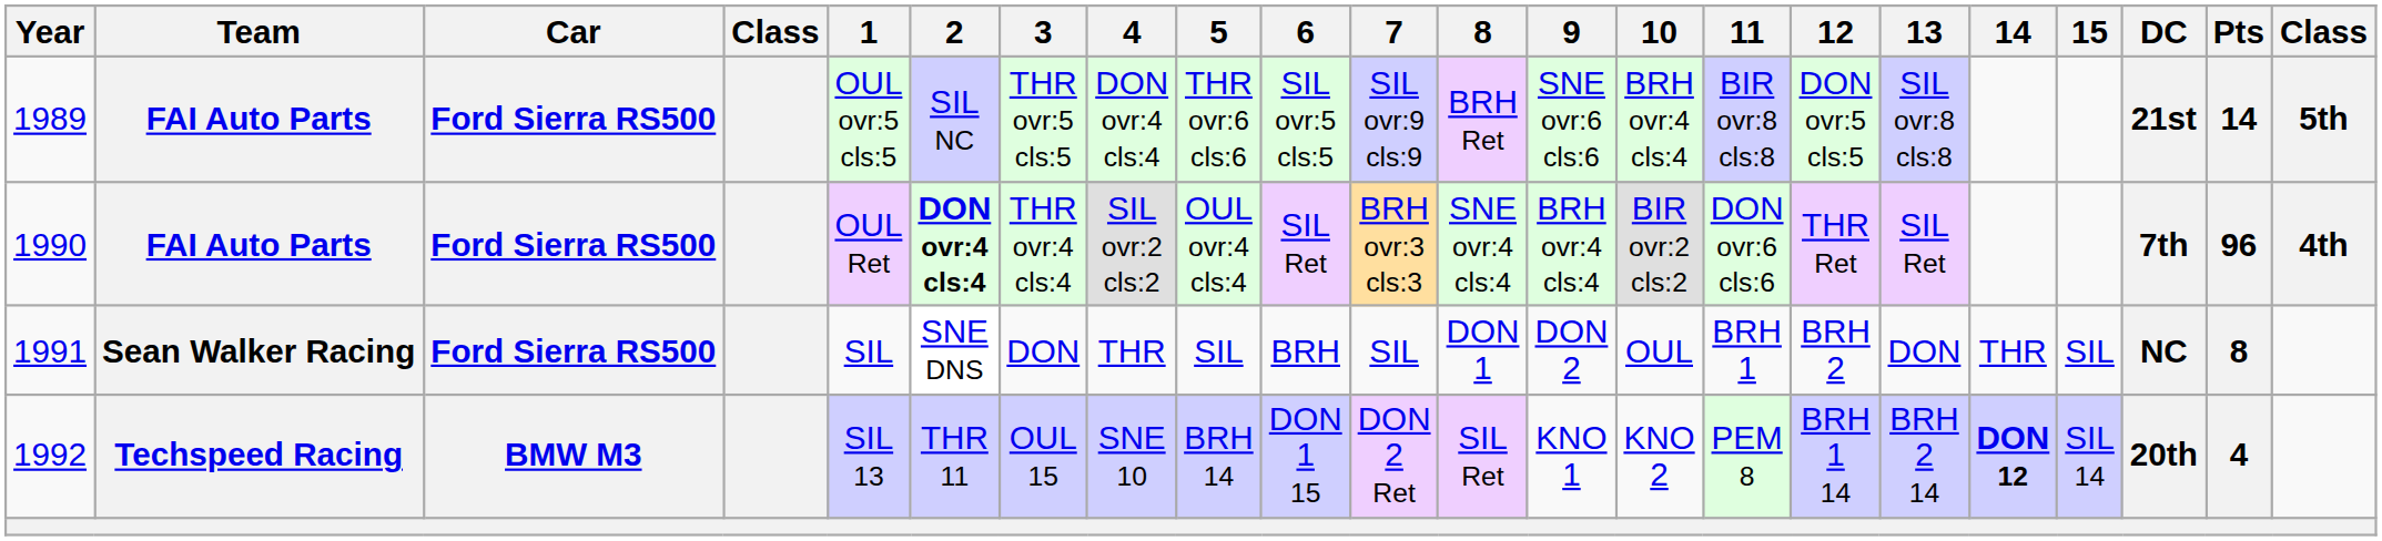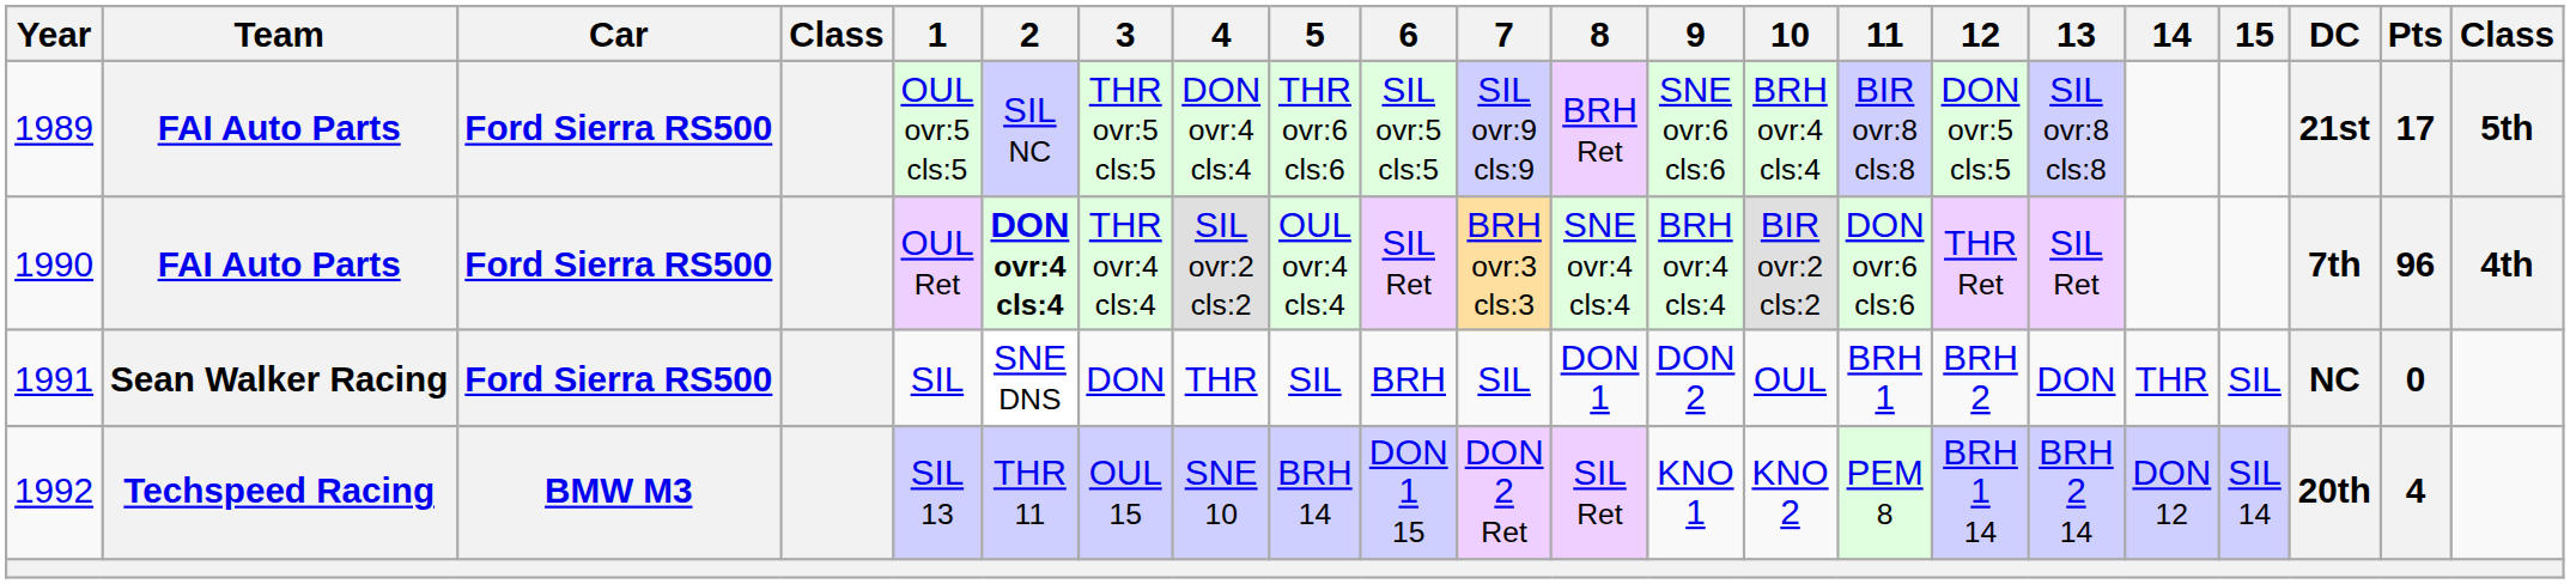 <table class="wikitable" style="text-align:center; font-size:85%">
 <tr>
 <th>Year</th>
 <th>Team</th>
 <th>Car</th>
 <th>Class</th>
 <th>1</th>
 <th>2</th>
 <th>3</th>
 <th>4</th>
 <th>5</th>
 <th>6</th>
 <th>7</th>
 <th>8</th>
 <th>9</th>
 <th>10</th>
 <th>11</th>
 <th>12</th>
 <th>13</th>
 <th>14</th>
 <th>15</th>
 <th>DC</th>
 <th>Pts</th>
 <th>Class</th>
 </tr>
 <tr>
 <td><a href='#'>1989</a></td>
 <th><a href='#'>FAI Auto Parts</a></th>
 <th><a href='#'>Ford Sierra RS500</a></th>
 <th><span></span></th>
 <td style="background:#DFFFDF;"><a href='#'>OUL</a><br><small>ovr:5<br>cls:5</small></td>
 <td style="background:#CFCFFF;"><a href='#'>SIL</a><br><small>NC</small></td>
 <td style="background:#DFFFDF;"><a href='#'>THR</a><br><small>ovr:5<br>cls:5</small></td>
 <td style="background:#DFFFDF;"><a href='#'>DON</a><br><small>ovr:4<br>cls:4</small></td>
 <td style="background:#DFFFDF;"><a href='#'>THR</a><br><small>ovr:6<br>cls:6</small></td>
 <td style="background:#DFFFDF;"><a href='#'>SIL</a><br><small>ovr:5<br>cls:5</small></td>
 <td style="background:#CFCFFF;"><a href='#'>SIL</a><br><small>ovr:9<br>cls:9</small></td>
 <td style="background:#EFCFFF;"><a href='#'>BRH</a><br><small>Ret</small></td>
 <td style="background:#DFFFDF;"><a href='#'>SNE</a><br><small>ovr:6<br>cls:6</small></td>
 <td style="background:#DFFFDF;"><a href='#'>BRH</a><br><small>ovr:4<br>cls:4</small></td>
 <td style="background:#CFCFFF;"><a href='#'>BIR</a><br><small>ovr:8<br>cls:8</small></td>
 <td style="background:#DFFFDF;"><a href='#'>DON</a><br><small>ovr:5<br>cls:5</small></td>
 <td style="background:#CFCFFF;"><a href='#'>SIL</a><br><small>ovr:8<br>cls:8</small></td>
 <td></td>
 <td></td>
 <th>21st</th>
-<th>14</th>
+<th>17</th>
 <th>5th</th>
 </tr>
 <tr>
 <td><a href='#'>1990</a></td>
 <th><a href='#'>FAI Auto Parts</a></th>
 <th><a href='#'>Ford Sierra RS500</a></th>
 <th><span></span></th>
 <td style="background:#EFCFFF;"><a href='#'>OUL</a><br><small>Ret</small></td>
 <td style="background:#DFFFDF;"><strong><a href='#'>DON</a><br><small>ovr:4<br>cls:4</small></strong></td>
 <td style="background:#DFFFDF;"><a href='#'>THR</a><br><small>ovr:4<br>cls:4</small></td>
 <td style="background:#DFDFDF;"><a href='#'>SIL</a><br><small>ovr:2<br>cls:2</small></td>
 <td style="background:#DFFFDF;"><a href='#'>OUL</a><br><small>ovr:4<br>cls:4</small></td>
 <td style="background:#EFCFFF;"><a href='#'>SIL</a><br><small>Ret</small></td>
 <td style="background:#FFDF9F;"><a href='#'>BRH</a><br><small>ovr:3<br>cls:3</small></td>
 <td style="background:#DFFFDF;"><a href='#'>SNE</a><br><small>ovr:4<br>cls:4</small></td>
 <td style="background:#DFFFDF;"><a href='#'>BRH</a><br><small>ovr:4<br>cls:4</small></td>
 <td style="background:#DFDFDF;"><a href='#'>BIR</a><br><small>ovr:2<br>cls:2</small></td>
 <td style="background:#DFFFDF;"><a href='#'>DON</a><br><small>ovr:6<br>cls:6</small></td>
 <td style="background:#EFCFFF;"><a href='#'>THR</a><br><small>Ret</small></td>
 <td style="background:#EFCFFF;"><a href='#'>SIL</a><br><small>Ret</small></td>
 <td></td>
 <td></td>
 <th>7th</th>
 <th>96</th>
 <th>4th</th>
 </tr>
 <tr>
 <td><a href='#'>1991</a></td>
 <th>Sean Walker Racing</th>
 <th><a href='#'>Ford Sierra RS500</a></th>
 <th></th>
 <td><a href='#'>SIL</a></td>
 <td style="background:#FFFFFF;"><a href='#'>SNE</a><br><small>DNS</small></td>
 <td><a href='#'>DON</a></td>
 <td><a href='#'>THR</a></td>
 <td><a href='#'>SIL</a></td>
 <td><a href='#'>BRH</a></td>
 <td><a href='#'>SIL</a></td>
 <td><a href='#'>DON<br>1</a></td>
 <td><a href='#'>DON<br>2</a></td>
 <td><a href='#'>OUL</a></td>
 <td><a href='#'>BRH<br>1</a></td>
 <td><a href='#'>BRH<br>2</a></td>
 <td><a href='#'>DON</a></td>
 <td><a href='#'>THR</a></td>
 <td><a href='#'>SIL</a></td>
 <th>NC</th>
-<th>8</th>
+<th>0</th>
 </tr>
 <tr>
 <td><a href='#'>1992</a></td>
 <th><a href='#'>Techspeed Racing</a></th>
 <th><a href='#'>BMW M3</a></th>
 <th></th>
 <td style="background:#CFCFFF;"><a href='#'>SIL</a><br><small>13</small></td>
 <td style="background:#CFCFFF;"><a href='#'>THR</a><br><small>11</small></td>
 <td style="background:#CFCFFF;"><a href='#'>OUL</a><br><small>15</small></td>
 <td style="background:#CFCFFF;"><a href='#'>SNE</a><br><small>10</small></td>
 <td style="background:#CFCFFF;"><a href='#'>BRH</a><br><small>14</small></td>
 <td style="background:#CFCFFF;"><a href='#'>DON<br>1</a><br><small>15</small></td>
 <td style="background:#EFCFFF;"><a href='#'>DON<br>2</a><br><small>Ret</small></td>
 <td style="background:#EFCFFF;"><a href='#'>SIL</a><br><small>Ret</small></td>
 <td><a href='#'>KNO<br>1</a></td>
 <td><a href='#'>KNO<br>2</a></td>
 <td style="background:#DFFFDF;"><a href='#'>PEM</a><br><small>8</small></td>
 <td style="background:#CFCFFF;"><a href='#'>BRH<br>1</a><br><small>14</small></td>
 <td style="background:#CFCFFF;"><a href='#'>BRH<br>2</a><br><small>14</small></td>
-<td style="background:#CFCFFF;"><strong><a href='#'>DON</a><br><small>12</small></strong></td>
+<td style="background:#CFCFFF;"><a href='#'>DON</a><br><small>12</small></td>
 <td style="background:#CFCFFF;"><a href='#'>SIL</a><br><small>14</small></td>
 <th>20th</th>
 <th>4</th>
 <td></td>
 </tr>
 <tr>
 <th colspan="22"></th>
 </tr>
 </table>
